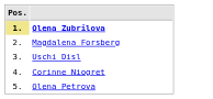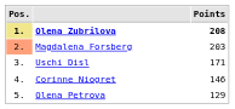 <table cellspacing="1" cellpadding="3" style="border:1px solid #AAAAAA;font-size:90%">
 <tr bgcolor="#E4E4E4">
 <th style="border-bottom:1px solid #AAAAAA" width=10>Pos.</th>
 <th style="border-bottom:1px solid #AAAAAA" width=200></th>
+<th style="border-bottom:1px solid #AAAAAA" width=20>Points</th>
 </tr>
 <tr>
 <td align="center" style="background: khaki;"><strong>1.</strong></td>
 <td> <strong><a href='#'>Olena Zubrilova</a></strong></td>
+<td align="right"><strong>208</strong></td>
 </tr>
 <tr>
-<td align="center">2.</td>
+<td align="center" style="background: lightsalmon;">2.</td>
 <td> <a href='#'>Magdalena Forsberg</a></td>
+<td align="right">203</td>
 </tr>
 <tr>
 <td align="center">3.</td>
 <td> <a href='#'>Uschi Disl</a></td>
+<td align="right">171</td>
 </tr>
 <tr>
 <td align="center">4.</td>
 <td> <a href='#'>Corinne Niogret</a></td>
+<td align="right">146</td>
 </tr>
 <tr>
 <td align="center">5.</td>
 <td> <a href='#'>Olena Petrova</a></td>
+<td align="right">129</td>
 </tr>
 </table>
